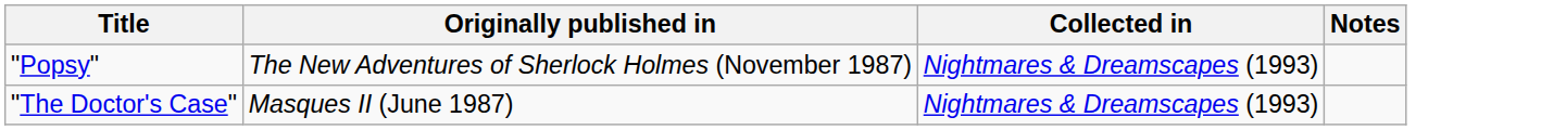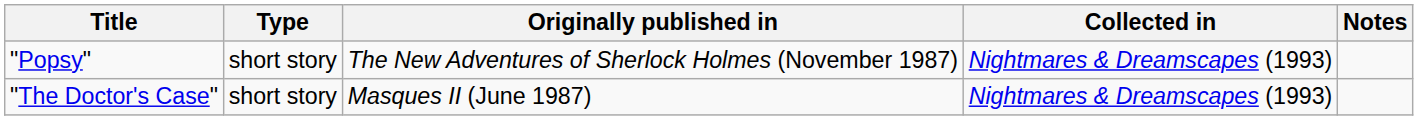 <table class="wikitable">
 <tr>
 <th>Title</th>
+<th>Type</th>
 <th>Originally published in</th>
 <th>Collected in</th>
 <th>Notes</th>
 </tr>
 <tr>
 <td>"<a href='#'>Popsy</a>"</td>
+<td>short story</td>
 <td><em>The New Adventures of Sherlock Holmes</em> (November 1987)</td>
 <td><em><a href='#'>Nightmares & Dreamscapes</a></em> (1993)</td>
 <td></td>
 </tr>
 <tr>
 <td>"<a href='#'>The Doctor's Case</a>"</td>
+<td>short story</td>
 <td><em>Masques II</em> (June 1987)</td>
 <td><em><a href='#'>Nightmares & Dreamscapes</a></em> (1993)</td>
 <td></td>
 </tr>
 </table>
